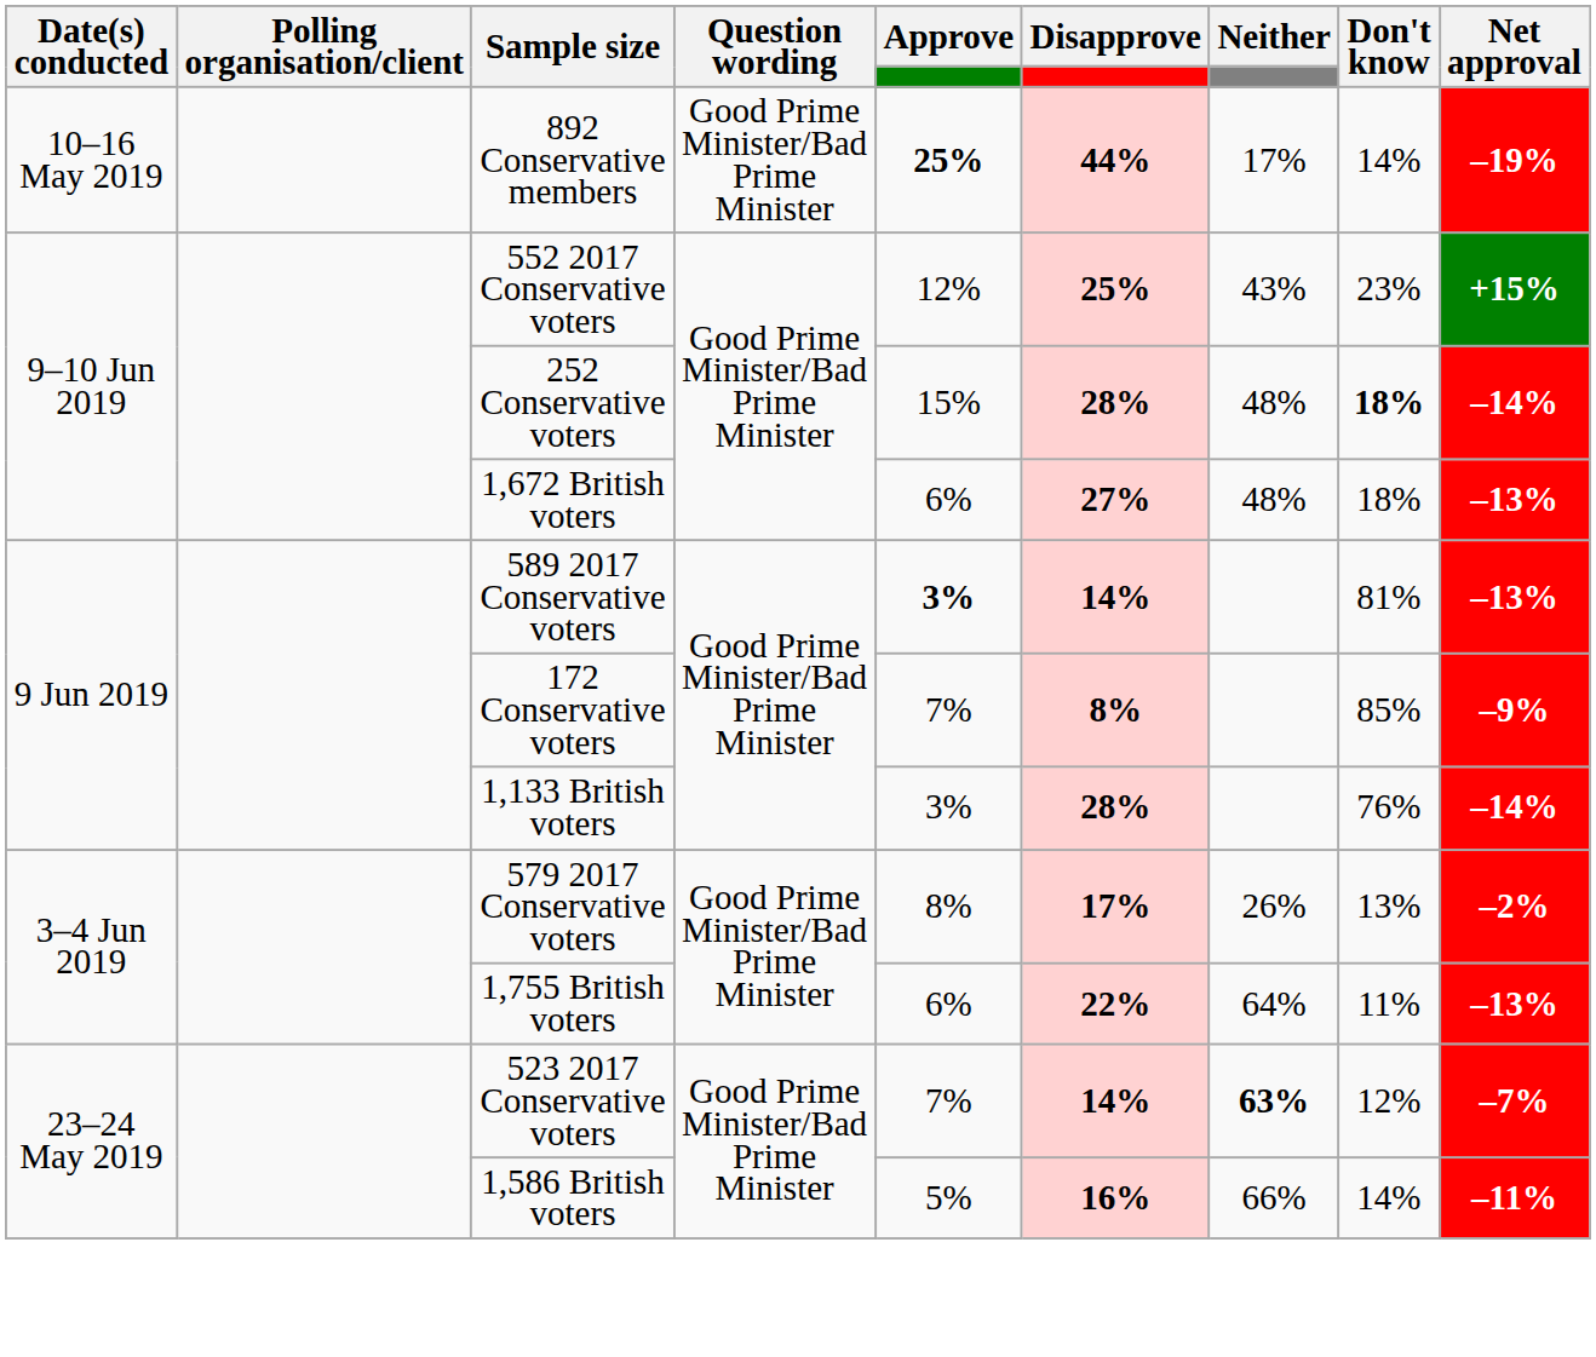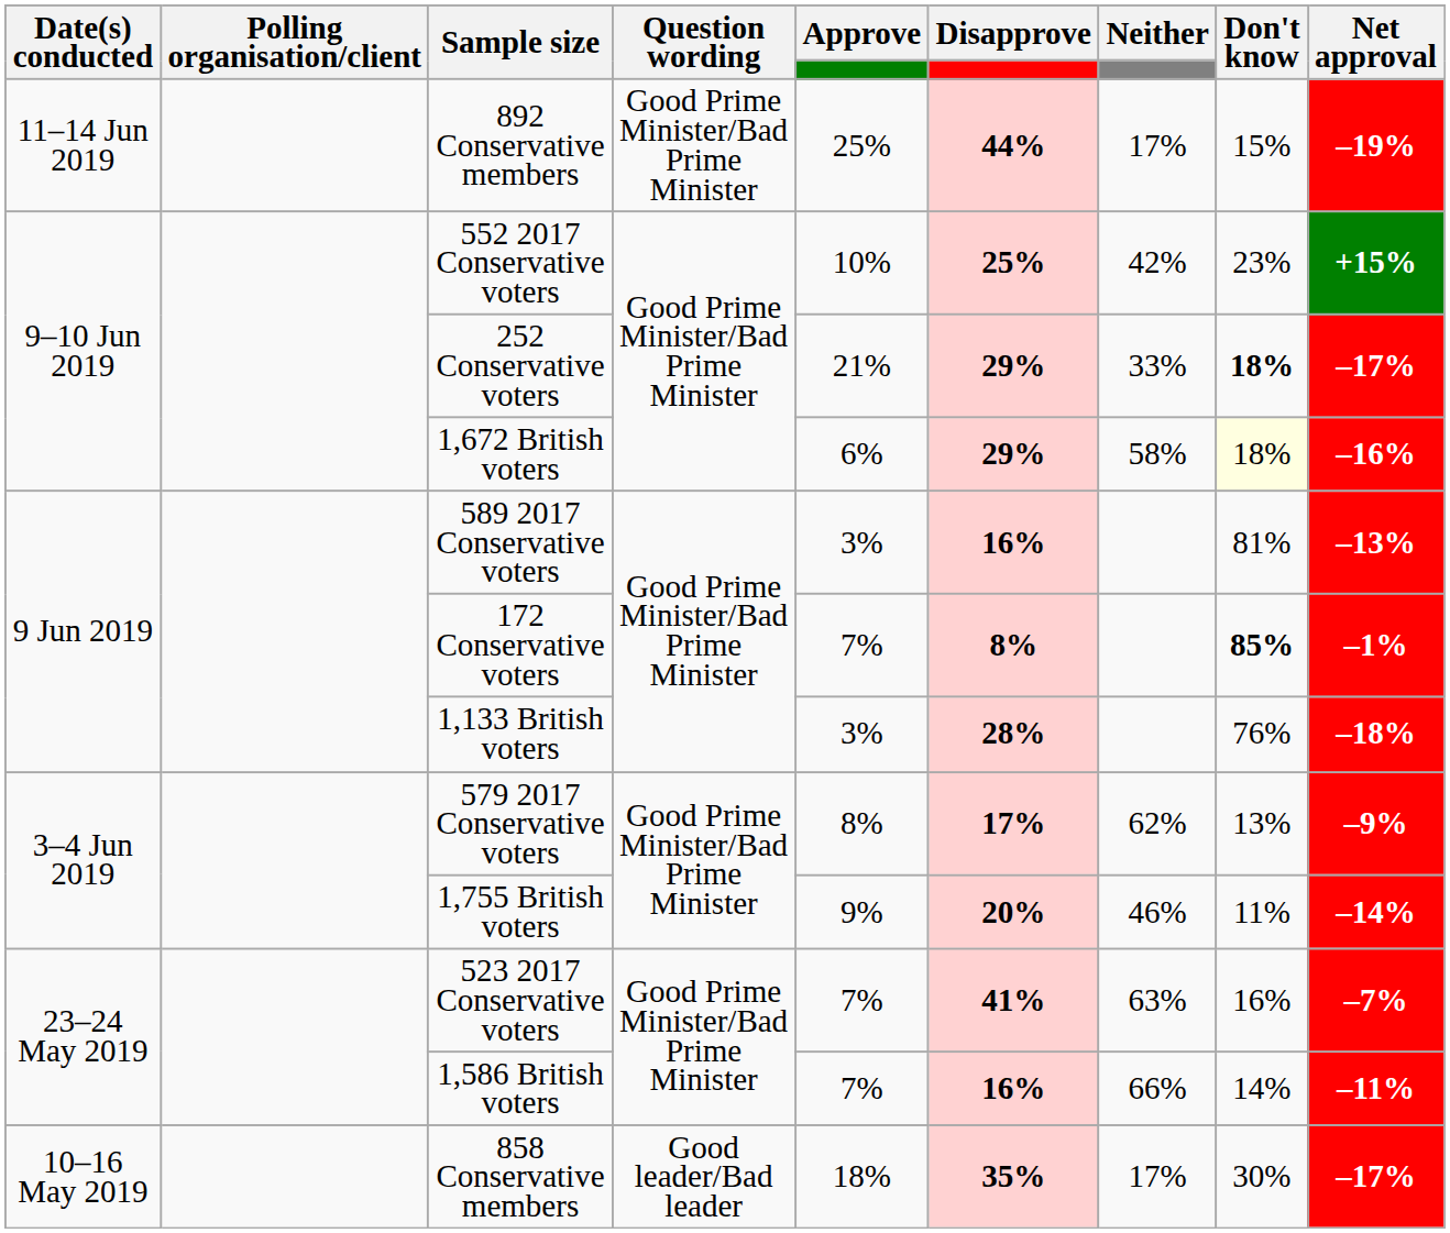 <table class="wikitable collapsible sortable" style="text-align:center;font-size:95%;line-height:14px;">
 <tr>
 <th rowspan="2" style="width:125px;">Date(s)<br>conducted</th>
 <th rowspan="2" style="width:200px;">Polling organisation/client</th>
 <th rowspan="2" style="width:60px;">Sample size</th>
 <th rowspan="2" style="width:120px;">Question<br>wording</th>
 <th class="unsortable" style="width:80px;">Approve</th>
 <th class="unsortable" style="width: 80px;">Disapprove</th>
 <th class="unsortable" style="width:80px;">Neither</th>
 <th rowspan="2" class="unsortable" style="width:80px;">Don't know</th>
 <th rowspan="2" class="unsortable" style="width:20px;">Net approval</th>
 </tr>
 <tr>
 <th class="unsortable" style="background:green;width:60px;"></th>
 <th class="unsortable" style="background:red;width:60px;"></th>
 <th class="unsortable" style="background:grey;width:60px;"></th>
 </tr>
 <tr>
-<td>10–16 May 2019</td>
+<td>11–14 Jun 2019</td>
 <td></td>
 <td>892 Conservative members</td>
 <td>Good Prime Minister/Bad Prime Minister</td>
-<td><strong>25%</strong></td>
+<td>25%</td>
 <td style="background:#FFD2D2"><strong>44%</strong></td>
 <td>17%</td>
-<td>14%</td>
+<td>15%</td>
 <td style="background:red;color:white;"><strong>–19%</strong></td>
 </tr>
 <tr>
 <td rowspan="3">9–10 Jun 2019</td>
 <td rowspan="3"></td>
 <td>552 2017 Conservative voters</td>
 <td rowspan="3">Good Prime Minister/Bad Prime Minister</td>
-<td>12%</td>
+<td>10%</td>
 <td style="background:#FFD2D2"><strong>25%</strong></td>
-<td>43%</td>
+<td>42%</td>
 <td>23%</td>
 <td style="background:green;color:white;"><strong>+15%</strong></td>
 </tr>
 <tr>
 <td>252 Conservative voters</td>
-<td>15%</td>
-<td style="background:#FFD2D2"><strong>28%</strong></td>
-<td>48%</td>
+<td>21%</td>
+<td style="background:#FFD2D2"><strong>29%</strong></td>
+<td>33%</td>
 <td><strong>18%</strong></td>
-<td style="background:red;color:white;"><strong>–14%</strong></td>
+<td style="background:red;color:white;"><strong>–17%</strong></td>
 </tr>
 <tr>
 <td>1,672 British voters</td>
 <td>6%</td>
-<td style="background:#FFD2D2"><strong>27%</strong></td>
-<td>48%</td>
-<td>18%</td>
-<td style="background:red;color:white;"><strong>–13%</strong></td>
+<td style="background:#FFD2D2"><strong>29%</strong></td>
+<td>58%</td>
+<td style="background: lightyellow;">18%</td>
+<td style="background:red;color:white;"><strong>–16%</strong></td>
 </tr>
 <tr>
 <td rowspan="3">9 Jun 2019</td>
 <td rowspan="3"></td>
 <td>589 2017 Conservative voters</td>
 <td rowspan="3">Good Prime Minister/Bad Prime Minister</td>
-<td><strong>3%</strong></td>
-<td style="background:#FFD2D2"><strong>14%</strong></td>
+<td>3%</td>
+<td style="background:#FFD2D2"><strong>16%</strong></td>
 <td></td>
 <td>81%</td>
 <td style="background:red;color:white;"><strong>–13%</strong></td>
 </tr>
 <tr>
 <td>172 Conservative voters</td>
 <td>7%</td>
 <td style="background:#FFD2D2"><strong>8%</strong></td>
 <td></td>
-<td>85%</td>
-<td style="background:red;color:white;"><strong>–9%</strong></td>
+<td><strong>85%</strong></td>
+<td style="background:red;color:white;"><strong>–1%</strong></td>
 </tr>
 <tr>
 <td>1,133 British voters</td>
 <td>3%</td>
 <td style="background:#FFD2D2"><strong>28%</strong></td>
 <td></td>
 <td>76%</td>
-<td style="background:red;color:white;"><strong>–14%</strong></td>
+<td style="background:red;color:white;"><strong>–18%</strong></td>
 </tr>
 <tr>
 <td rowspan="2">3–4 Jun 2019</td>
 <td rowspan="2"></td>
 <td>579 2017 Conservative voters</td>
 <td rowspan="2">Good Prime Minister/Bad Prime Minister</td>
 <td>8%</td>
 <td style="background:#FFD2D2"><strong>17%</strong></td>
-<td>26%</td>
+<td>62%</td>
 <td>13%</td>
-<td style="background:red;color:white;"><strong>–2%</strong></td>
+<td style="background:red;color:white;"><strong>–9%</strong></td>
 </tr>
 <tr>
 <td>1,755 British voters</td>
-<td>6%</td>
-<td style="background:#FFD2D2"><strong>22%</strong></td>
-<td>64%</td>
+<td>9%</td>
+<td style="background:#FFD2D2"><strong>20%</strong></td>
+<td>46%</td>
 <td>11%</td>
-<td style="background:red;color:white;"><strong>–13%</strong></td>
+<td style="background:red;color:white;"><strong>–14%</strong></td>
 </tr>
 <tr>
 <td rowspan="2">23–24 May 2019</td>
 <td rowspan="2"></td>
 <td>523 2017 Conservative voters</td>
 <td rowspan="2">Good Prime Minister/Bad Prime Minister</td>
 <td>7%</td>
-<td style="background:#FFD2D2"><strong>14%</strong></td>
-<td><strong>63%</strong></td>
-<td>12%</td>
+<td style="background:#FFD2D2"><strong>41%</strong></td>
+<td>63%</td>
+<td>16%</td>
 <td style="background:red;color:white;"><strong>–7%</strong></td>
 </tr>
 <tr>
 <td>1,586 British voters</td>
-<td>5%</td>
+<td>7%</td>
 <td style="background:#FFD2D2"><strong>16%</strong></td>
 <td>66%</td>
 <td>14%</td>
 <td style="background:red;color:white;"><strong>–11%</strong></td>
 </tr>
+<tr>
+<td>10–16 May 2019</td>
+<td></td>
+<td>858 Conservative members</td>
+<td>Good leader/Bad leader</td>
+<td>18%</td>
+<td style="background:#FFD2D2"><strong>35%</strong></td>
+<td>17%</td>
+<td>30%</td>
+<td style="background:red;color:white;"><strong>–17%</strong></td>
+</tr>
 </table>
